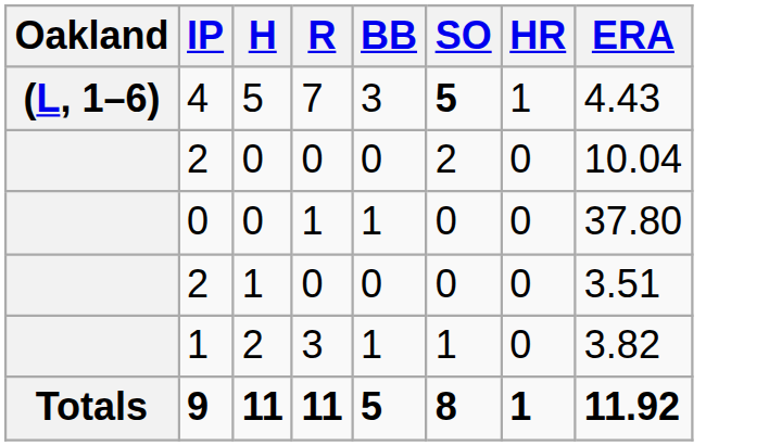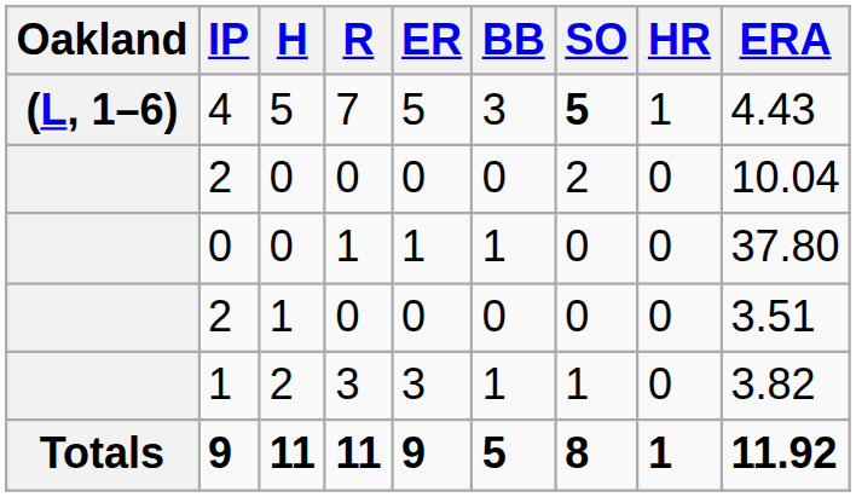 <table class="wikitable sortable plainrowheaders">
 <tr>
 <th>Oakland</th>
 <th><a href='#'>IP</a></th>
 <th><a href='#'>H</a></th>
 <th><a href='#'>R</a></th>
+<th><a href='#'>ER</a></th>
 <th><a href='#'>BB</a></th>
 <th><a href='#'>SO</a></th>
 <th><a href='#'>HR</a></th>
 <th><a href='#'>ERA</a></th>
 </tr>
 <tr>
 <th scope="row"> (<a href='#'>L</a>, 1–6)</th>
 <td>4</td>
 <td>5</td>
 <td>7</td>
+<td>5</td>
 <td>3</td>
 <td><strong>5</strong></td>
 <td>1</td>
 <td>4.43</td>
 </tr>
 <tr>
 <th scope="row"></th>
 <td>2</td>
 <td>0</td>
 <td>0</td>
 <td>0</td>
+<td>0</td>
 <td>2</td>
 <td>0</td>
 <td>10.04</td>
 </tr>
 <tr>
 <th scope="row"></th>
 <td>0</td>
 <td>0</td>
+<td>1</td>
 <td>1</td>
 <td>1</td>
 <td>0</td>
 <td>0</td>
 <td>37.80</td>
 </tr>
 <tr>
 <th scope="row"></th>
 <td>2</td>
 <td>1</td>
 <td>0</td>
 <td>0</td>
 <td>0</td>
 <td>0</td>
+<td>0</td>
 <td>3.51</td>
 </tr>
 <tr>
 <th scope="row"></th>
 <td>1</td>
 <td>2</td>
+<td>3</td>
 <td>3</td>
 <td>1</td>
 <td>1</td>
 <td>0</td>
 <td>3.82</td>
 </tr>
 <tr class="sortbottom">
 <th scope="row"><strong>Totals</strong></th>
 <td><strong>9</strong></td>
 <td><strong>11</strong></td>
 <td><strong>11</strong></td>
+<td><strong>9</strong></td>
 <td><strong>5</strong></td>
 <td><strong>8</strong></td>
 <td><strong>1</strong></td>
 <td><strong>11.92</strong></td>
 </tr>
 </table>
